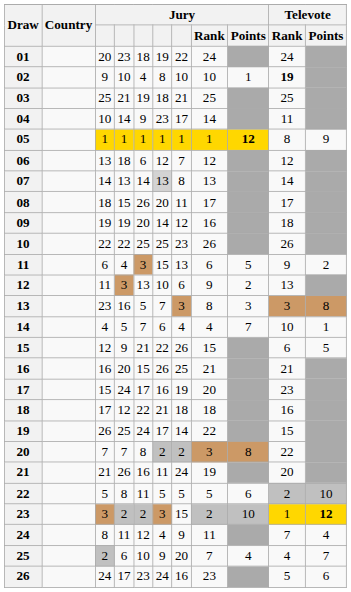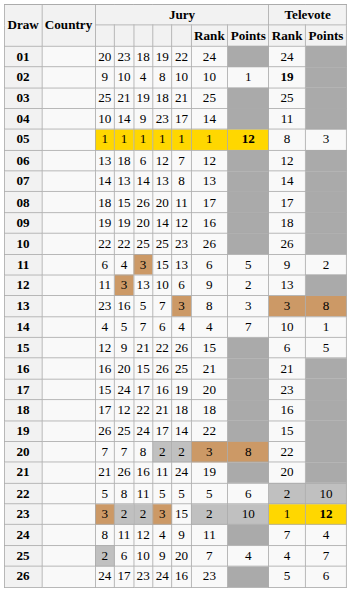 <table class="sortable wikitable collapsible plainrowheaders" style="text-align:center;">
 <tr>
 </tr>
 <tr>
 <th scope="col" rowspan="2">Draw</th>
 <th scope="col" rowspan="2">Country</th>
 <th scope="col" colspan="7">Jury</th>
 <th scope="col" colspan="2">Televote</th>
 </tr>
 <tr>
 <th scope="col"><small></small></th>
 <th scope="col"><small></small></th>
 <th scope="col"><small></small></th>
 <th scope="col"><small></small></th>
 <th scope="col"><small></small></th>
 <th scope="col">Rank</th>
 <th scope="col">Points</th>
 <th scope="col">Rank</th>
 <th scope="col">Points</th>
 </tr>
 <tr>
 <th scope="row" style="text-align:center;">01</th>
 <td style="text-align:left;"></td>
 <td>20</td>
 <td>23</td>
 <td>18</td>
 <td>19</td>
 <td>22</td>
 <td>24</td>
 <td style="background:#AAAAAA;"></td>
 <td>24</td>
 <td style="background:#AAAAAA;"></td>
 </tr>
 <tr>
 <th scope="row" style="text-align:center;">02</th>
 <td style="text-align:left;"></td>
 <td>9</td>
 <td>10</td>
 <td>4</td>
 <td>8</td>
 <td>10</td>
 <td>10</td>
 <td>1</td>
 <td><strong>19</strong></td>
 <td style="background:#AAAAAA;"></td>
 </tr>
 <tr>
 <th scope="row" style="text-align:center;">03</th>
 <td style="text-align:left;"></td>
 <td>25</td>
 <td>21</td>
 <td>19</td>
 <td>18</td>
 <td>21</td>
 <td>25</td>
 <td style="background:#AAAAAA;"></td>
 <td>25</td>
 <td style="background:#AAAAAA;"></td>
 </tr>
 <tr>
 <th scope="row" style="text-align:center;">04</th>
 <td style="text-align:left;"></td>
 <td>10</td>
 <td>14</td>
 <td>9</td>
 <td>23</td>
 <td>17</td>
 <td>14</td>
 <td style="background:#AAAAAA;"></td>
 <td>11</td>
 <td style="background:#AAAAAA;"></td>
 </tr>
 <tr>
 <th scope="row" style="text-align:center;">05</th>
 <td style="text-align:left;"></td>
 <td style="background:gold;">1</td>
 <td style="background:gold;">1</td>
 <td style="background:gold;">1</td>
 <td style="background:gold;">1</td>
 <td style="background:gold;">1</td>
 <td style="background:gold;">1</td>
 <td style="background:gold;"><strong>12</strong></td>
 <td>8</td>
-<td>9</td>
+<td>3</td>
 </tr>
 <tr>
 <th scope="row" style="text-align:center;">06</th>
 <td style="text-align:left;"></td>
 <td>13</td>
 <td>18</td>
 <td>6</td>
 <td>12</td>
 <td>7</td>
 <td>12</td>
 <td style="background:#AAAAAA;"></td>
 <td>12</td>
 <td style="background:#AAAAAA;"></td>
 </tr>
 <tr>
 <th scope="row" style="text-align:center;">07</th>
 <td style="text-align:left;"></td>
 <td>14</td>
 <td>13</td>
 <td>14</td>
-<td style="background: lightgrey;">13</td>
+<td>13</td>
 <td>8</td>
 <td>13</td>
 <td style="background:#AAAAAA;"></td>
 <td>14</td>
 <td style="background:#AAAAAA;"></td>
 </tr>
 <tr>
 <th scope="row" style="text-align:center;">08</th>
 <td style="text-align:left;"></td>
 <td>18</td>
 <td>15</td>
 <td>26</td>
 <td>20</td>
 <td>11</td>
 <td>17</td>
 <td style="background:#AAAAAA;"></td>
 <td>17</td>
 <td style="background:#AAAAAA;"></td>
 </tr>
 <tr>
 <th scope="row" style="text-align:center;">09</th>
 <td style="text-align:left;"></td>
 <td>19</td>
 <td>19</td>
 <td>20</td>
 <td>14</td>
 <td>12</td>
 <td>16</td>
 <td style="background:#AAAAAA;"></td>
 <td>18</td>
 <td style="background:#AAAAAA;"></td>
 </tr>
 <tr>
 <th scope="row" style="text-align:center;">10</th>
 <td style="text-align:left;"></td>
 <td>22</td>
 <td>22</td>
 <td>25</td>
 <td>25</td>
 <td>23</td>
 <td>26</td>
 <td style="background:#AAAAAA;"></td>
 <td>26</td>
 <td style="background:#AAAAAA;"></td>
 </tr>
 <tr>
 <th scope="row" style="text-align:center;">11</th>
 <td style="text-align:left;"></td>
 <td>6</td>
 <td>4</td>
 <td style="background:#CC9966;">3</td>
 <td>15</td>
 <td>13</td>
 <td>6</td>
 <td>5</td>
 <td>9</td>
 <td>2</td>
 </tr>
 <tr>
 <th scope="row" style="text-align:center;">12</th>
 <td style="text-align:left;"></td>
 <td>11</td>
 <td style="background:#CC9966;">3</td>
 <td>13</td>
 <td>10</td>
 <td>6</td>
 <td>9</td>
 <td>2</td>
 <td>13</td>
 <td style="background:#AAAAAA;"></td>
 </tr>
 <tr>
 <th scope="row" style="text-align:center;">13</th>
 <td style="text-align:left;"></td>
 <td>23</td>
 <td>16</td>
 <td>5</td>
 <td>7</td>
 <td style="background:#CC9966;">3</td>
 <td>8</td>
 <td>3</td>
 <td style="background:#CC9966;">3</td>
 <td style="background:#CC9966;">8</td>
 </tr>
 <tr>
 <th scope="row" style="text-align:center;">14</th>
 <td style="text-align:left;"></td>
 <td>4</td>
 <td>5</td>
 <td>7</td>
 <td>6</td>
 <td>4</td>
 <td>4</td>
 <td>7</td>
 <td>10</td>
 <td>1</td>
 </tr>
 <tr>
 <th scope="row" style="text-align:center;">15</th>
 <td style="text-align:left;"></td>
 <td>12</td>
 <td>9</td>
 <td>21</td>
 <td>22</td>
 <td>26</td>
 <td>15</td>
 <td style="background:#AAAAAA;"></td>
 <td>6</td>
 <td>5</td>
 </tr>
 <tr>
 <th scope="row" style="text-align:center;">16</th>
 <td style="text-align:left;"></td>
 <td>16</td>
 <td>20</td>
 <td>15</td>
 <td>26</td>
 <td>25</td>
 <td>21</td>
 <td style="background:#AAAAAA;"></td>
 <td>21</td>
 <td style="background:#AAAAAA;"></td>
 </tr>
 <tr>
 <th scope="row" style="text-align:center;">17</th>
 <td style="text-align:left;"></td>
 <td>15</td>
 <td>24</td>
 <td>17</td>
 <td>16</td>
 <td>19</td>
 <td>20</td>
 <td style="background:#AAAAAA;"></td>
 <td>23</td>
 <td style="background:#AAAAAA;"></td>
 </tr>
 <tr>
 <th scope="row" style="text-align:center;">18</th>
 <td style="text-align:left;"></td>
 <td>17</td>
 <td>12</td>
 <td>22</td>
 <td>21</td>
 <td>18</td>
 <td>18</td>
 <td style="background:#AAAAAA;"></td>
 <td>16</td>
 <td style="background:#AAAAAA;"></td>
 </tr>
 <tr>
 <th scope="row" style="text-align:center;">19</th>
 <td style="text-align:left;"></td>
 <td>26</td>
 <td>25</td>
 <td>24</td>
 <td>17</td>
 <td>14</td>
 <td>22</td>
 <td style="background:#AAAAAA;"></td>
 <td>15</td>
 <td style="background:#AAAAAA;"></td>
 </tr>
 <tr>
 <th scope="row" style="text-align:center;">20</th>
 <td style="text-align:left;"></td>
 <td>7</td>
 <td>7</td>
 <td>8</td>
 <td style="background:silver;">2</td>
 <td style="background:silver;">2</td>
 <td style="background:#CC9966;">3</td>
 <td style="background:#CC9966;">8</td>
 <td>22</td>
 <td style="background:#AAAAAA;"></td>
 </tr>
 <tr>
 <th scope="row" style="text-align:center;">21</th>
 <td style="text-align:left;"></td>
 <td>21</td>
 <td>26</td>
 <td>16</td>
 <td>11</td>
 <td>24</td>
 <td>19</td>
 <td style="background:#AAAAAA;"></td>
 <td>20</td>
 <td style="background:#AAAAAA;"></td>
 </tr>
 <tr>
 <th scope="row" style="text-align:center;">22</th>
 <td style="text-align:left;"></td>
 <td>5</td>
 <td>8</td>
 <td>11</td>
 <td>5</td>
 <td>5</td>
 <td>5</td>
 <td>6</td>
 <td style="background:silver;">2</td>
 <td style="background:silver;">10</td>
 </tr>
 <tr>
 <th scope="row" style="text-align:center;">23</th>
 <td style="text-align:left;"></td>
 <td style="background:#CC9966;">3</td>
 <td style="background:silver;">2</td>
 <td style="background:silver;">2</td>
 <td style="background:#CC9966;">3</td>
 <td>15</td>
 <td style="background:silver;">2</td>
 <td style="background:silver;">10</td>
 <td style="background:gold;">1</td>
 <td style="background:gold;"><strong>12</strong></td>
 </tr>
 <tr>
 <th scope="row" style="text-align:center;">24</th>
 <td style="text-align:left;"></td>
 <td>8</td>
 <td>11</td>
 <td>12</td>
 <td>4</td>
 <td>9</td>
 <td>11</td>
 <td style="background:#AAAAAA;"></td>
 <td>7</td>
 <td>4</td>
 </tr>
 <tr>
 <th scope="row" style="text-align:center;">25</th>
 <td style="text-align:left;"></td>
 <td style="background:silver;">2</td>
 <td>6</td>
 <td>10</td>
 <td>9</td>
 <td>20</td>
 <td>7</td>
 <td>4</td>
 <td>4</td>
 <td>7</td>
 </tr>
 <tr>
 <th scope="row" style="text-align:center;">26</th>
 <td style="text-align:left;"></td>
 <td>24</td>
 <td>17</td>
 <td>23</td>
 <td>24</td>
 <td>16</td>
 <td>23</td>
 <td style="background:#AAAAAA;"></td>
 <td>5</td>
 <td>6</td>
 </tr>
 </table>
